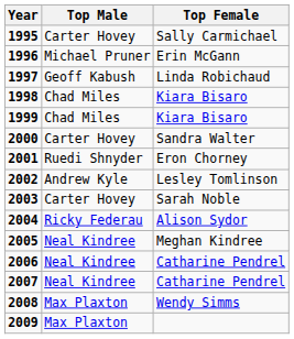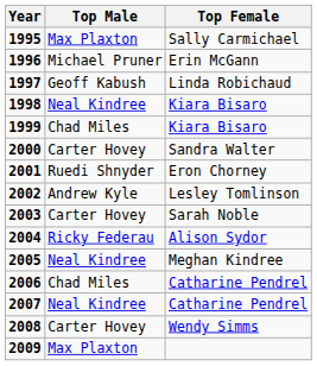 <table class="wikitable">
 <tr>
 <th><strong>Year</strong></th>
 <th>Top Male</th>
 <th>Top Female</th>
 </tr>
 <tr>
 <td><strong>1995</strong></td>
-<td>Carter Hovey</td>
+<td><a href='#'>Max Plaxton</a></td>
 <td>Sally Carmichael</td>
 </tr>
 <tr>
 <td><strong>1996</strong></td>
 <td>Michael Pruner</td>
 <td>Erin McGann</td>
 </tr>
 <tr>
 <td><strong>1997</strong></td>
 <td>Geoff Kabush</td>
 <td>Linda Robichaud</td>
 </tr>
 <tr>
 <td><strong>1998</strong></td>
-<td>Chad Miles</td>
+<td><a href='#'>Neal Kindree</a></td>
 <td><a href='#'>Kiara Bisaro</a></td>
 </tr>
 <tr>
 <td><strong>1999</strong></td>
 <td>Chad Miles</td>
 <td><a href='#'>Kiara Bisaro</a></td>
 </tr>
 <tr>
 <td><strong>2000</strong></td>
 <td>Carter Hovey</td>
 <td>Sandra Walter</td>
 </tr>
 <tr>
 <td><strong>2001</strong></td>
 <td>Ruedi Shnyder</td>
 <td>Eron Chorney</td>
 </tr>
 <tr>
 <td><strong>2002</strong></td>
 <td>Andrew Kyle</td>
 <td>Lesley Tomlinson</td>
 </tr>
 <tr>
 <td><strong>2003</strong></td>
 <td>Carter Hovey</td>
 <td>Sarah Noble</td>
 </tr>
 <tr>
 <td><strong>2004</strong></td>
 <td><a href='#'>Ricky Federau</a></td>
 <td><a href='#'>Alison Sydor</a></td>
 </tr>
 <tr>
 <td><strong>2005</strong></td>
 <td><a href='#'>Neal Kindree</a></td>
 <td>Meghan Kindree</td>
 </tr>
 <tr>
 <td><strong>2006</strong></td>
-<td><a href='#'>Neal Kindree</a></td>
+<td>Chad Miles</td>
 <td><a href='#'>Catharine Pendrel</a></td>
 </tr>
 <tr>
 <td><strong>2007</strong></td>
 <td><a href='#'>Neal Kindree</a></td>
 <td><a href='#'>Catharine Pendrel</a></td>
 </tr>
 <tr>
 <td><strong>2008</strong></td>
-<td><a href='#'>Max Plaxton</a></td>
+<td>Carter Hovey</td>
 <td><a href='#'>Wendy Simms</a></td>
 </tr>
 <tr>
 <td><strong>2009</strong></td>
 <td><a href='#'>Max Plaxton</a></td>
 <td></td>
 </tr>
 </table>
